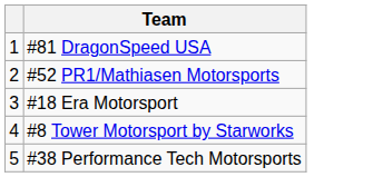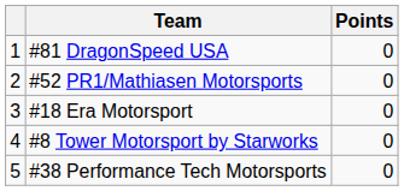 <table class="wikitable" style="font-size: 95%;">
 <tr>
 <th scope="col"></th>
 <th scope="col">Team</th>
+<th scope="col">Points</th>
 </tr>
 <tr>
 <td align=center>1</td>
 <td> #81 <a href='#'>DragonSpeed USA</a></td>
+<td align=right>0</td>
 </tr>
 <tr>
 <td align=center>2</td>
 <td> #52 <a href='#'>PR1/Mathiasen Motorsports</a></td>
+<td align=right>0</td>
 </tr>
 <tr>
 <td align=center>3</td>
 <td> #18 Era Motorsport</td>
+<td align=right>0</td>
 </tr>
 <tr>
 <td align=center>4</td>
 <td> #8 <a href='#'>Tower Motorsport by Starworks</a></td>
+<td align=right>0</td>
 </tr>
 <tr>
 <td align=center>5</td>
 <td> #38 Performance Tech Motorsports</td>
+<td align=right>0</td>
 </tr>
 </table>
